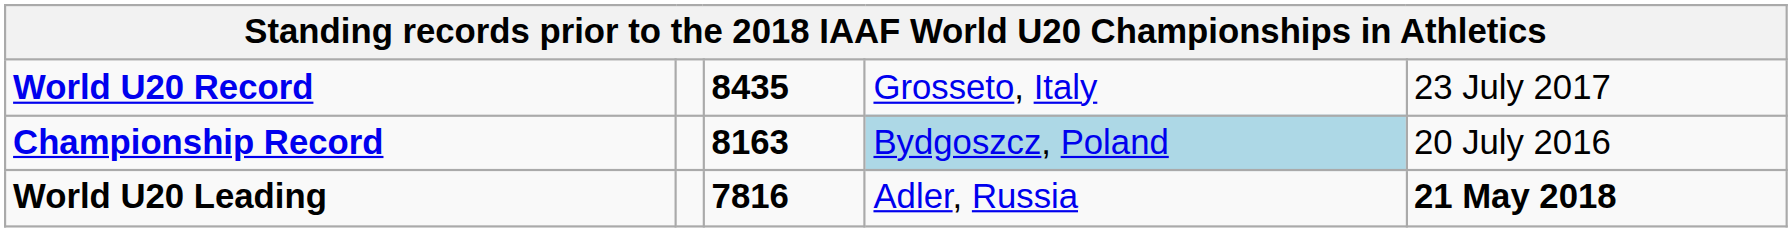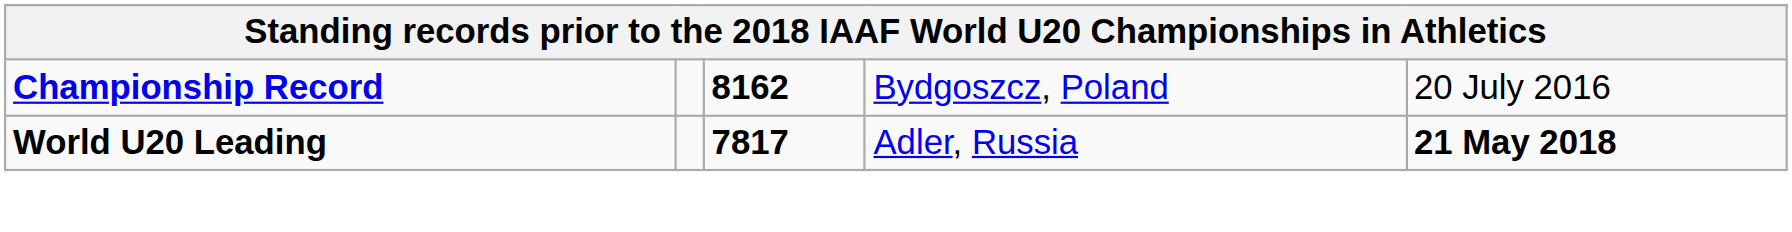 <table class="wikitable" width=65%>
 <tr>
 <th colspan="5">Standing records prior to the 2018 IAAF World U20 Championships in Athletics</th>
 </tr>
 <tr>
-<td><strong><a href='#'>World U20 Record</a></strong></td>
-<td></td>
-<td><strong>8435</strong></td>
-<td><a href='#'>Grosseto</a>, <a href='#'>Italy</a></td>
-<td>23 July 2017</td>
-</tr>
-<tr>
 <td><strong><a href='#'>Championship Record</a></strong></td>
 <td></td>
-<td><strong>8163</strong></td>
-<td style="background: lightblue;"><a href='#'>Bydgoszcz</a>, <a href='#'>Poland</a></td>
+<td><strong>8162</strong></td>
+<td><a href='#'>Bydgoszcz</a>, <a href='#'>Poland</a></td>
 <td>20 July 2016</td>
 </tr>
 <tr>
 <td><strong>World U20 Leading</strong></td>
 <td></td>
-<td><strong>7816</strong></td>
+<td><strong>7817</strong></td>
 <td><a href='#'>Adler</a>, <a href='#'>Russia</a></td>
 <td><strong>21 May 2018</strong></td>
 </tr>
 </table>
